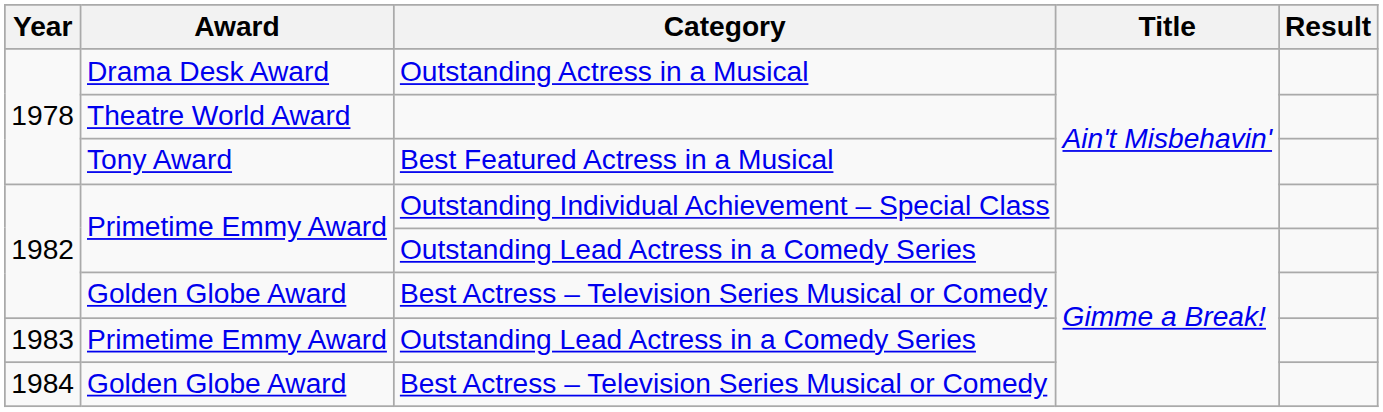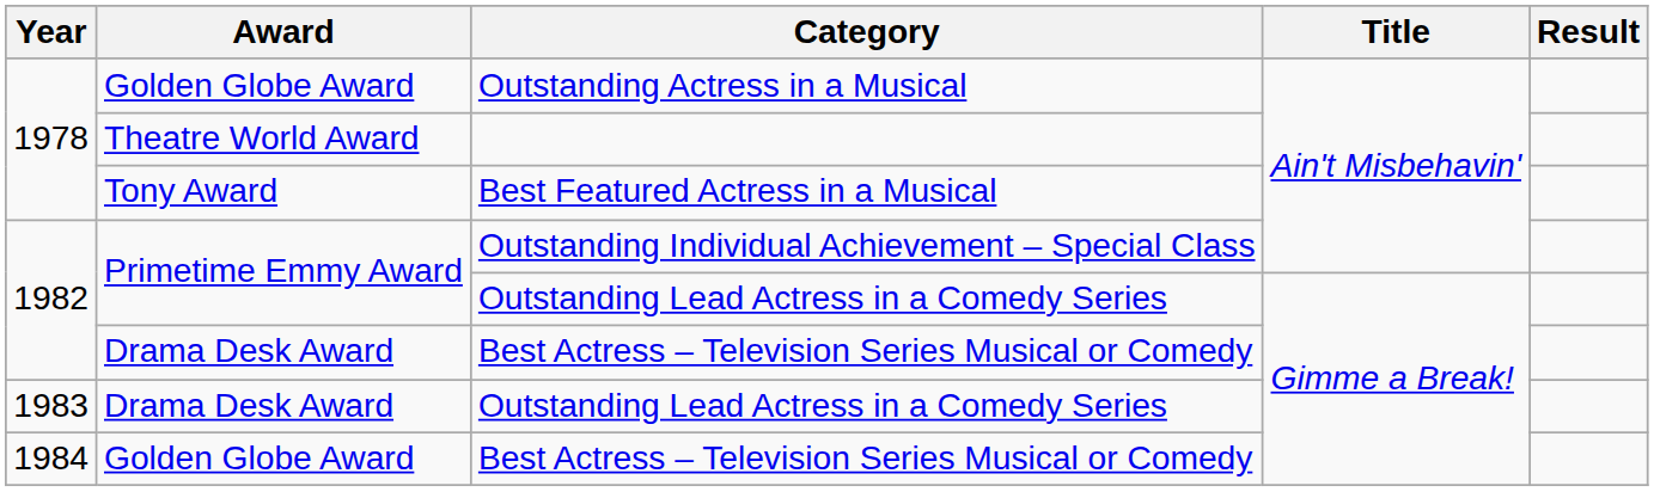 <table class="wikitable sortable">
 <tr>
 <th>Year</th>
 <th>Award</th>
 <th>Category</th>
 <th>Title</th>
 <th>Result</th>
 </tr>
 <tr>
 <td rowspan="3">1978</td>
-<td><a href='#'>Drama Desk Award</a></td>
+<td><a href='#'>Golden Globe Award</a></td>
 <td><a href='#'>Outstanding Actress in a Musical</a></td>
 <td rowspan="4"><em><a href='#'>Ain't Misbehavin'</a></em></td>
 <td></td>
 </tr>
 <tr>
 <td><a href='#'>Theatre World Award</a></td>
 <td></td>
 <td></td>
 </tr>
 <tr>
 <td><a href='#'>Tony Award</a></td>
 <td><a href='#'>Best Featured Actress in a Musical</a></td>
 <td></td>
 </tr>
 <tr>
 <td rowspan="3">1982</td>
 <td rowspan="2"><a href='#'>Primetime Emmy Award</a></td>
 <td><a href='#'>Outstanding Individual Achievement – Special Class</a></td>
 <td></td>
 </tr>
 <tr>
 <td><a href='#'>Outstanding Lead Actress in a Comedy Series</a></td>
 <td rowspan="4"><em><a href='#'>Gimme a Break!</a></em></td>
 <td></td>
 </tr>
 <tr>
-<td><a href='#'>Golden Globe Award</a></td>
+<td><a href='#'>Drama Desk Award</a></td>
 <td><a href='#'>Best Actress – Television Series Musical or Comedy</a></td>
 <td></td>
 </tr>
 <tr>
 <td>1983</td>
-<td><a href='#'>Primetime Emmy Award</a></td>
+<td><a href='#'>Drama Desk Award</a></td>
 <td><a href='#'>Outstanding Lead Actress in a Comedy Series</a></td>
 <td></td>
 </tr>
 <tr>
 <td>1984</td>
 <td><a href='#'>Golden Globe Award</a></td>
 <td><a href='#'>Best Actress – Television Series Musical or Comedy</a></td>
 <td></td>
 </tr>
 </table>
